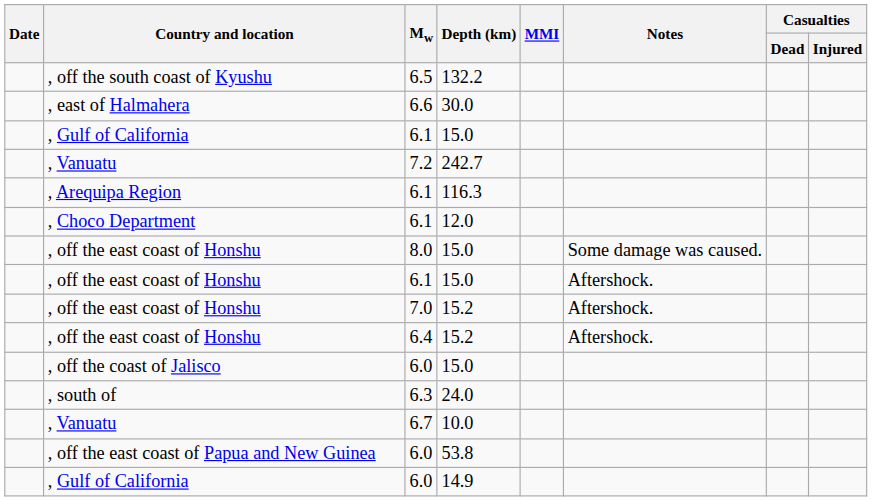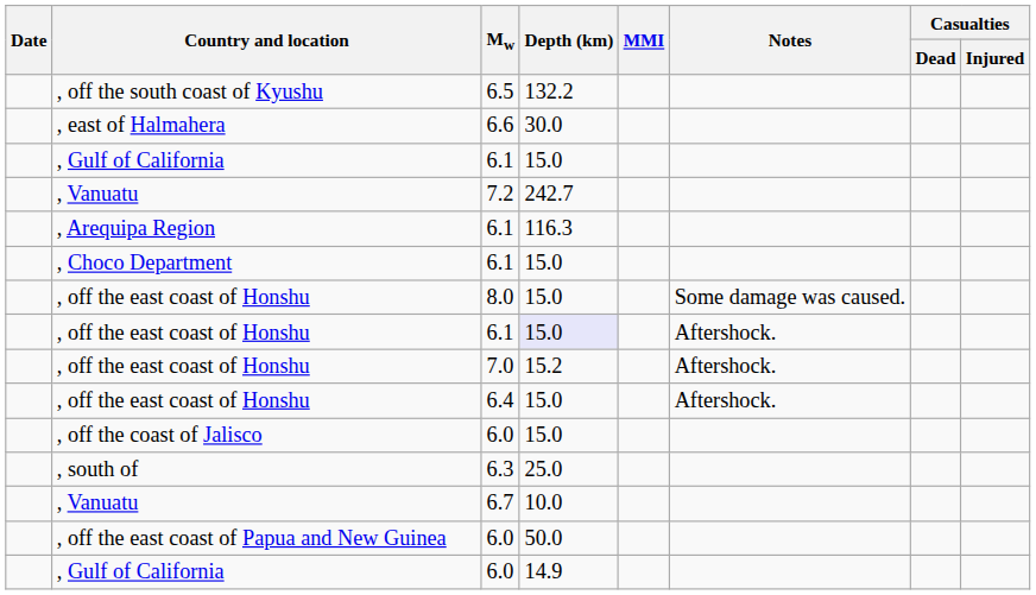 <table class="wikitable sortable sort-under" style="border:1px black; margin-left:1em;">
 <tr>
 <th rowspan="2"><small>Date</small></th>
 <th rowspan="2" style="width: 310px"><small>Country and location</small></th>
 <th rowspan="2"><small>M<sub>w</sub></small></th>
 <th rowspan="2"><small>Depth (km)</small></th>
 <th rowspan="2"><small><a href='#'>MMI</a></small></th>
 <th rowspan="2" class="unsortable"><small>Notes</small></th>
 <th colspan="2"><small>Casualties</small></th>
 </tr>
 <tr>
 <th><small>Dead</small></th>
 <th><small>Injured</small></th>
 </tr>
 <tr>
 <td></td>
 <td>, off the south coast of <a href='#'>Kyushu</a></td>
 <td>6.5</td>
 <td>132.2</td>
 <td></td>
 <td></td>
 <td></td>
 <td></td>
 </tr>
 <tr>
 <td></td>
 <td>, east of <a href='#'>Halmahera</a></td>
 <td>6.6</td>
 <td>30.0</td>
 <td></td>
 <td></td>
 <td></td>
 <td></td>
 </tr>
 <tr>
 <td></td>
 <td>, <a href='#'>Gulf of California</a></td>
 <td>6.1</td>
 <td>15.0</td>
 <td></td>
 <td></td>
 <td></td>
 <td></td>
 </tr>
 <tr>
 <td></td>
 <td>, <a href='#'>Vanuatu</a></td>
 <td>7.2</td>
 <td>242.7</td>
 <td></td>
 <td></td>
 <td></td>
 <td></td>
 </tr>
 <tr>
 <td></td>
 <td>, <a href='#'>Arequipa Region</a></td>
 <td>6.1</td>
 <td>116.3</td>
 <td></td>
 <td></td>
 <td></td>
 <td></td>
 </tr>
 <tr>
 <td></td>
 <td>, <a href='#'>Choco Department</a></td>
 <td>6.1</td>
-<td>12.0</td>
+<td>15.0</td>
 <td></td>
 <td></td>
 <td></td>
 <td></td>
 </tr>
 <tr>
 <td></td>
 <td>, off the east coast of <a href='#'>Honshu</a></td>
 <td>8.0</td>
 <td>15.0</td>
 <td></td>
 <td>Some damage was caused.</td>
 <td></td>
 <td></td>
 </tr>
 <tr>
 <td></td>
 <td>, off the east coast of <a href='#'>Honshu</a></td>
 <td>6.1</td>
-<td>15.0</td>
+<td style="background: lavender;">15.0</td>
 <td></td>
 <td>Aftershock.</td>
 <td></td>
 <td></td>
 </tr>
 <tr>
 <td></td>
 <td>, off the east coast of <a href='#'>Honshu</a></td>
 <td>7.0</td>
 <td>15.2</td>
 <td></td>
 <td>Aftershock.</td>
 <td></td>
 <td></td>
 </tr>
 <tr>
 <td></td>
 <td>, off the east coast of <a href='#'>Honshu</a></td>
 <td>6.4</td>
-<td>15.2</td>
+<td>15.0</td>
 <td></td>
 <td>Aftershock.</td>
 <td></td>
 <td></td>
 </tr>
 <tr>
 <td></td>
 <td>, off the coast of <a href='#'>Jalisco</a></td>
 <td>6.0</td>
 <td>15.0</td>
 <td></td>
 <td></td>
 <td></td>
 <td></td>
 </tr>
 <tr>
 <td></td>
 <td>, south of</td>
 <td>6.3</td>
-<td>24.0</td>
+<td>25.0</td>
 <td></td>
 <td></td>
 <td></td>
 <td></td>
 </tr>
 <tr>
 <td></td>
 <td>, <a href='#'>Vanuatu</a></td>
 <td>6.7</td>
 <td>10.0</td>
 <td></td>
 <td></td>
 <td></td>
 <td></td>
 </tr>
 <tr>
 <td></td>
 <td>, off the east coast of <a href='#'>Papua and New Guinea</a></td>
 <td>6.0</td>
-<td>53.8</td>
+<td>50.0</td>
 <td></td>
 <td></td>
 <td></td>
 <td></td>
 </tr>
 <tr>
 <td></td>
 <td>, <a href='#'>Gulf of California</a></td>
 <td>6.0</td>
 <td>14.9</td>
 <td></td>
 <td></td>
 <td></td>
 <td></td>
 </tr>
 </table>
